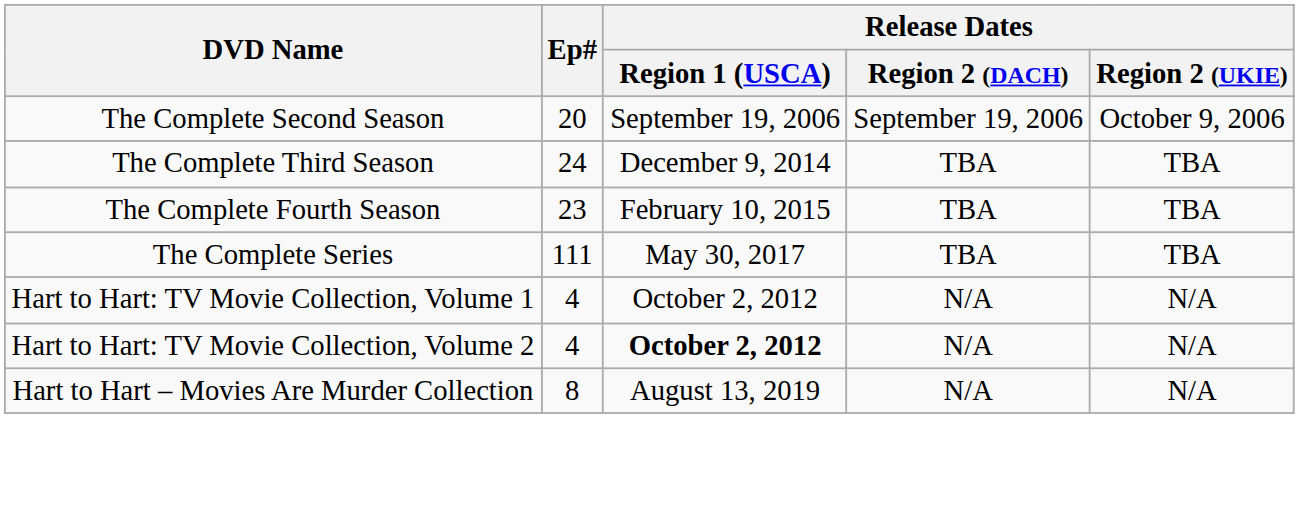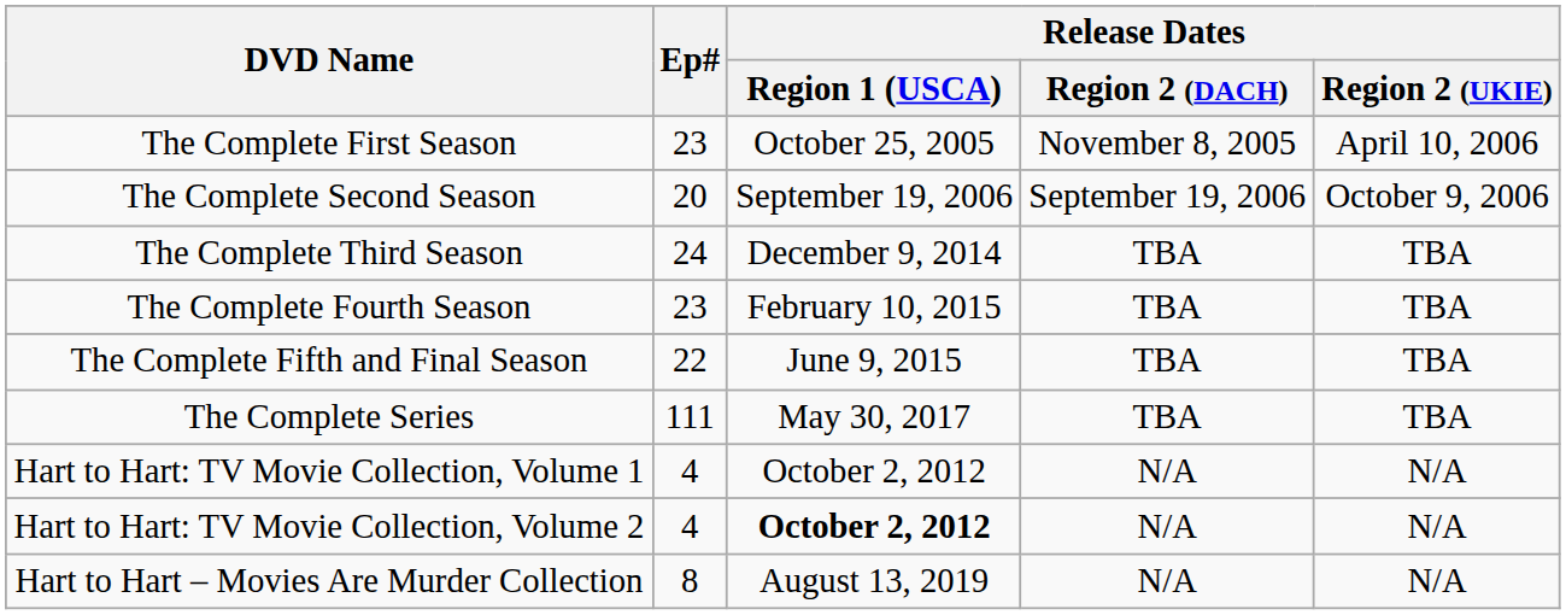 <table class="wikitable" style="text-align:center;">
 <tr>
 <th rowspan="2">DVD Name</th>
 <th rowspan="2">Ep#</th>
 <th colspan="3">Release Dates</th>
 </tr>
 <tr>
 <th>Region 1 (<a href='#'>USCA</a>)</th>
 <th>Region 2 <small>(<a href='#'>DACH</a>)</small></th>
 <th>Region 2 <small>(<a href='#'>UKIE</a>)</small></th>
+</tr>
+<tr>
+<td>The Complete First Season</td>
+<td align="center">23</td>
+<td>October 25, 2005</td>
+<td>November 8, 2005</td>
+<td>April 10, 2006</td>
 </tr>
 <tr>
 <td>The Complete Second Season</td>
 <td align="center">20</td>
 <td>September 19, 2006</td>
 <td>September 19, 2006</td>
 <td>October 9, 2006</td>
 </tr>
 <tr>
 <td>The Complete Third Season</td>
 <td align="center">24</td>
 <td>December 9, 2014</td>
 <td>TBA</td>
 <td>TBA</td>
 </tr>
 <tr>
 <td>The Complete Fourth Season</td>
 <td align="center">23</td>
 <td>February 10, 2015</td>
+<td>TBA</td>
+<td>TBA</td>
+</tr>
+<tr>
+<td>The Complete Fifth and Final Season</td>
+<td align="center">22</td>
+<td>June 9, 2015</td>
 <td>TBA</td>
 <td>TBA</td>
 </tr>
 <tr>
 <td>The Complete Series</td>
 <td align="center">111</td>
 <td>May 30, 2017</td>
 <td>TBA</td>
 <td>TBA</td>
 </tr>
 <tr>
 <td>Hart to Hart: TV Movie Collection, Volume 1</td>
 <td align="center">4</td>
 <td>October 2, 2012</td>
 <td>N/A</td>
 <td>N/A</td>
 </tr>
 <tr>
 <td>Hart to Hart: TV Movie Collection, Volume 2</td>
 <td align="center">4</td>
 <td><strong>October 2, 2012</strong></td>
 <td>N/A</td>
 <td>N/A</td>
 </tr>
 <tr>
 <td>Hart to Hart – Movies Are Murder Collection</td>
 <td align="center">8</td>
 <td>August 13, 2019</td>
 <td>N/A</td>
 <td>N/A</td>
 </tr>
 </table>
